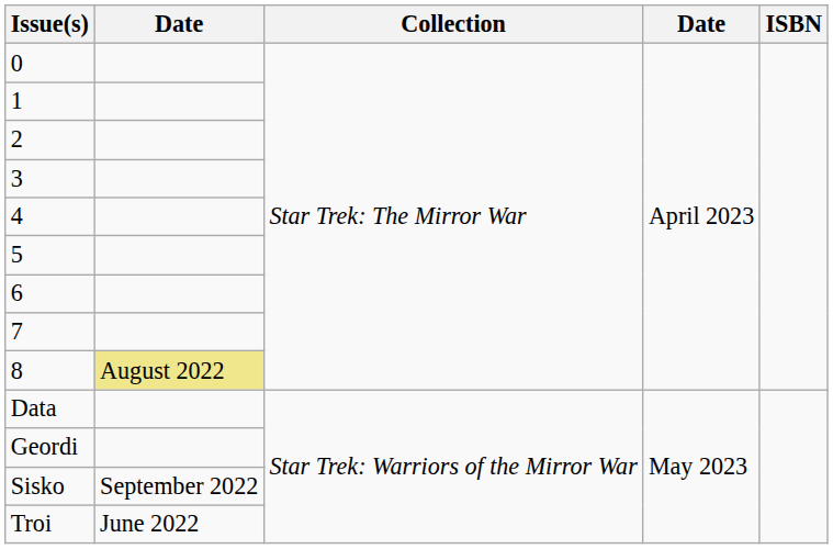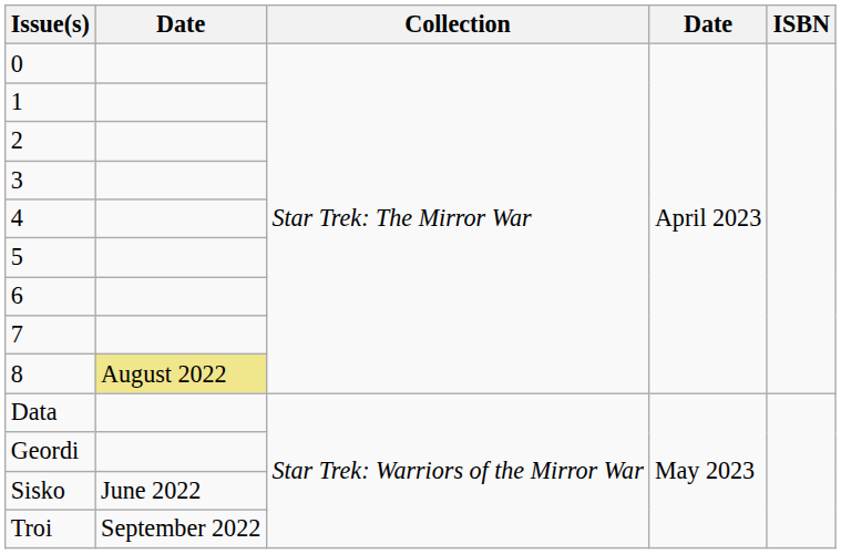 <table class="wikitable">
 <tr>
 <th>Issue(s)</th>
 <th>Date</th>
 <th>Collection</th>
 <th>Date</th>
 <th>ISBN</th>
 </tr>
 <tr>
 <td>0</td>
 <td></td>
 <td rowspan="9"><em>Star Trek: The Mirror War</em></td>
 <td rowspan="9">April 2023</td>
 <td rowspan="9"></td>
 </tr>
 <tr>
 <td>1</td>
 <td></td>
 </tr>
 <tr>
 <td>2</td>
 <td></td>
 </tr>
 <tr>
 <td>3</td>
 <td></td>
 </tr>
 <tr>
 <td>4</td>
 <td></td>
 </tr>
 <tr>
 <td>5</td>
 <td></td>
 </tr>
 <tr>
 <td>6</td>
 <td></td>
 </tr>
 <tr>
 <td>7</td>
 <td></td>
 </tr>
 <tr>
 <td>8</td>
 <td style="background: khaki;">August 2022</td>
 </tr>
 <tr>
 <td>Data</td>
 <td></td>
 <td rowspan="4"><em>Star Trek: Warriors of the Mirror War</em></td>
 <td rowspan="4">May 2023</td>
 <td rowspan="4"></td>
 </tr>
 <tr>
 <td>Geordi</td>
 <td></td>
 </tr>
 <tr>
 <td>Sisko</td>
-<td>September 2022</td>
+<td>June 2022</td>
 </tr>
 <tr>
 <td>Troi</td>
-<td>June 2022</td>
+<td>September 2022</td>
 </tr>
 </table>
